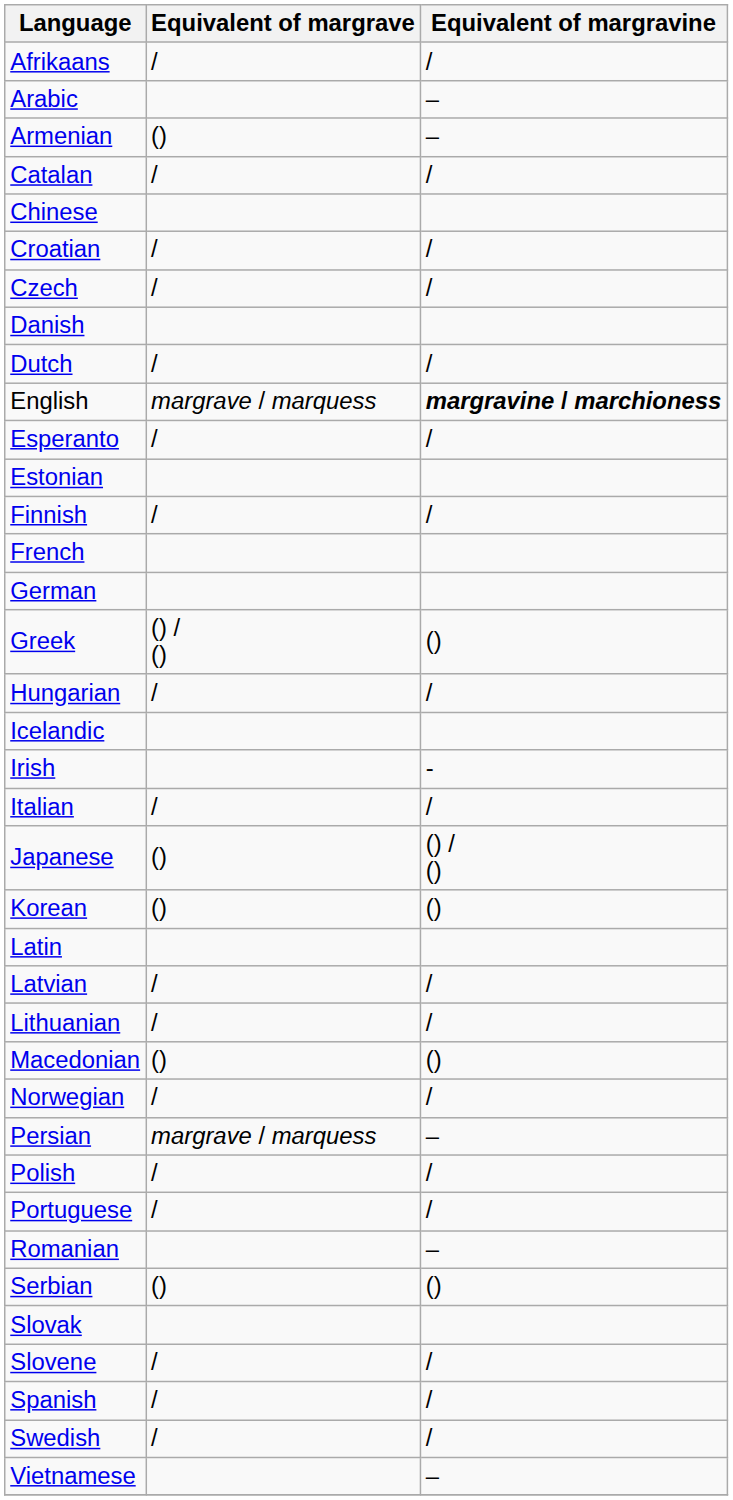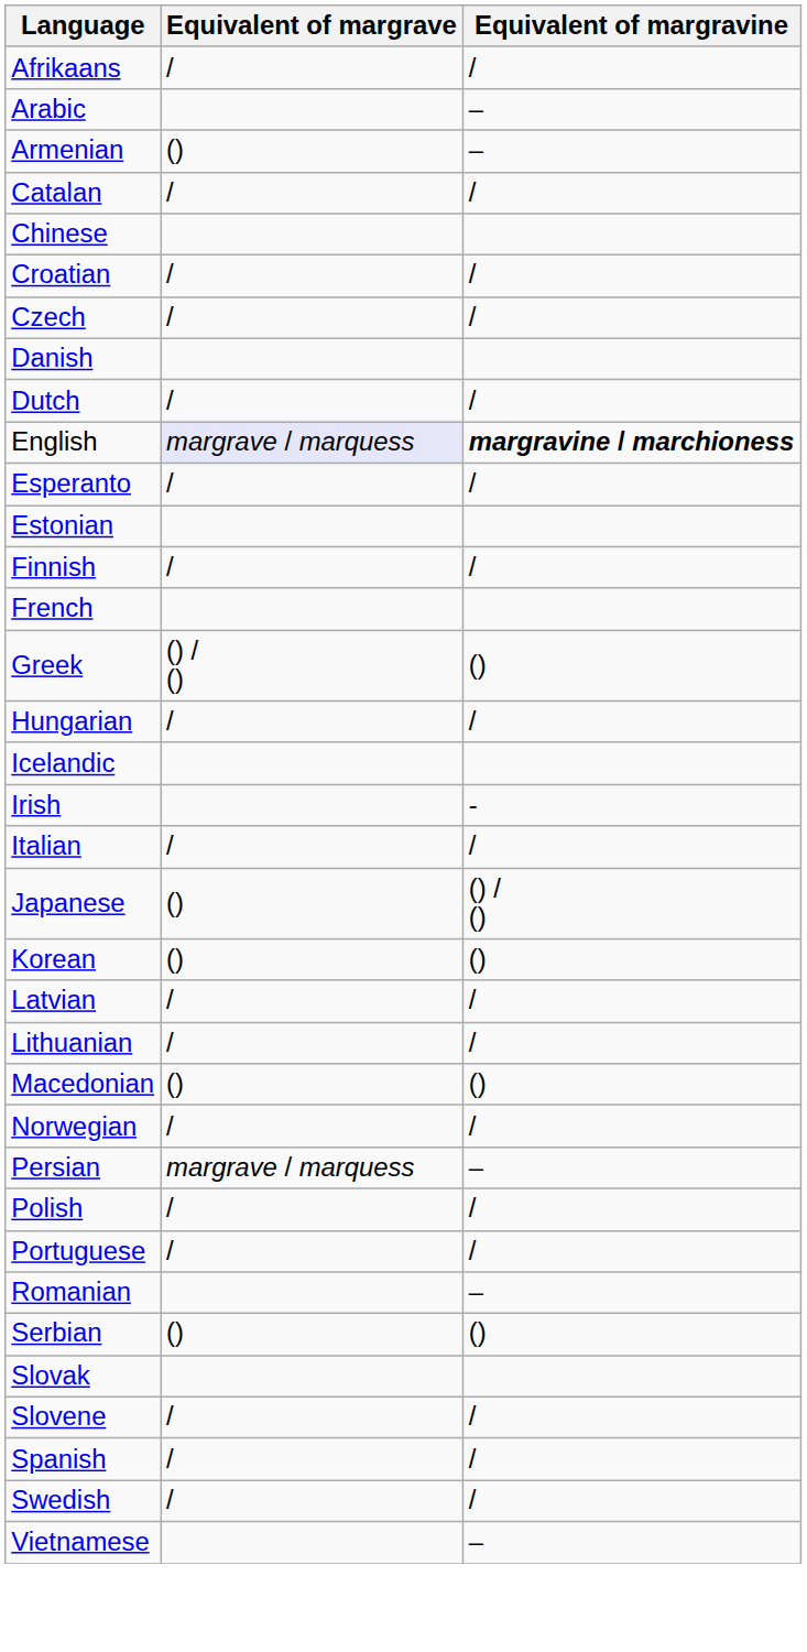 <table class="wikitable sortable">
 <tr>
 <th>Language</th>
 <th>Equivalent of margrave</th>
 <th>Equivalent of margravine</th>
 </tr>
 <tr>
 <td><a href='#'>Afrikaans</a></td>
 <td> / </td>
 <td> / </td>
 </tr>
 <tr>
 <td><a href='#'>Arabic</a></td>
 <td></td>
 <td>–</td>
 </tr>
 <tr>
 <td><a href='#'>Armenian</a></td>
 <td> ()</td>
 <td>–</td>
 </tr>
 <tr>
 <td><a href='#'>Catalan</a></td>
 <td> / </td>
 <td> / </td>
 </tr>
 <tr>
 <td><a href='#'>Chinese</a></td>
 <td></td>
 <td></td>
 </tr>
 <tr>
 <td><a href='#'>Croatian</a></td>
 <td> / </td>
 <td> / </td>
 </tr>
 <tr>
 <td><a href='#'>Czech</a></td>
 <td> / </td>
 <td> / </td>
 </tr>
 <tr>
 <td><a href='#'>Danish</a></td>
 <td></td>
 <td></td>
 </tr>
 <tr>
 <td><a href='#'>Dutch</a></td>
 <td> / </td>
 <td> / </td>
 </tr>
 <tr>
 <td>English</td>
-<td><em>margrave</em> / <em>marquess</em></td>
+<td style="background: lavender;"><em>margrave</em> / <em>marquess</em></td>
 <td><strong><em>margravine</em> / <em>marchioness</em></strong></td>
 </tr>
 <tr>
 <td><a href='#'>Esperanto</a></td>
 <td> / </td>
 <td> / </td>
 </tr>
 <tr>
 <td><a href='#'>Estonian</a></td>
 <td></td>
 <td></td>
 </tr>
 <tr>
 <td><a href='#'>Finnish</a></td>
 <td> / </td>
 <td> / </td>
 </tr>
 <tr>
 <td><a href='#'>French</a></td>
-<td></td>
-<td></td>
-</tr>
-<tr>
-<td><a href='#'>German</a></td>
 <td></td>
 <td></td>
 </tr>
 <tr>
 <td><a href='#'>Greek</a></td>
 <td> () /<br> ()</td>
 <td> ()</td>
 </tr>
 <tr>
 <td><a href='#'>Hungarian</a></td>
 <td> / </td>
 <td> / </td>
 </tr>
 <tr>
 <td><a href='#'>Icelandic</a></td>
 <td></td>
 <td></td>
 </tr>
 <tr>
 <td><a href='#'>Irish</a></td>
 <td></td>
 <td>-</td>
 </tr>
 <tr>
 <td><a href='#'>Italian</a></td>
 <td> / </td>
 <td> / </td>
 </tr>
 <tr>
 <td><a href='#'>Japanese</a></td>
 <td> ()</td>
 <td> () /<br>  ()</td>
 </tr>
 <tr>
 <td><a href='#'>Korean</a></td>
 <td> ()</td>
 <td> ()</td>
-</tr>
-<tr>
-<td><a href='#'>Latin</a></td>
-<td></td>
-<td></td>
 </tr>
 <tr>
 <td><a href='#'>Latvian</a></td>
 <td> / </td>
 <td> / </td>
 </tr>
 <tr>
 <td><a href='#'>Lithuanian</a></td>
 <td> / </td>
 <td> / </td>
 </tr>
 <tr>
 <td><a href='#'>Macedonian</a></td>
 <td> ()</td>
 <td> ()</td>
 </tr>
 <tr>
 <td><a href='#'>Norwegian</a></td>
 <td> / </td>
 <td> / </td>
 </tr>
 <tr>
 <td><a href='#'>Persian</a></td>
 <td><em>margrave</em> / <em>marquess</em></td>
 <td>–</td>
 </tr>
 <tr>
 <td><a href='#'>Polish</a></td>
 <td> / </td>
 <td> / </td>
 </tr>
 <tr>
 <td><a href='#'>Portuguese</a></td>
 <td> / </td>
 <td> / </td>
 </tr>
 <tr>
 <td><a href='#'>Romanian</a></td>
 <td></td>
 <td>–</td>
 </tr>
 <tr>
 <td><a href='#'>Serbian</a></td>
 <td> ()</td>
 <td> ()</td>
 </tr>
 <tr>
 <td><a href='#'>Slovak</a></td>
 <td></td>
 <td></td>
 </tr>
 <tr>
 <td><a href='#'>Slovene</a></td>
 <td> / </td>
 <td> / </td>
 </tr>
 <tr>
 <td><a href='#'>Spanish</a></td>
 <td> / </td>
 <td> / </td>
 </tr>
 <tr>
 <td><a href='#'>Swedish</a></td>
 <td> / </td>
 <td> / </td>
 </tr>
 <tr>
 <td><a href='#'>Vietnamese</a></td>
 <td></td>
 <td>–</td>
 </tr>
 <tr>
 </tr>
 </table>
